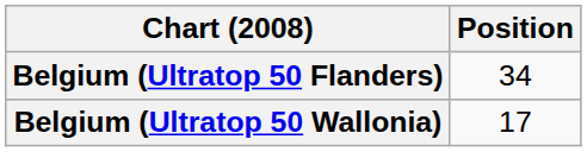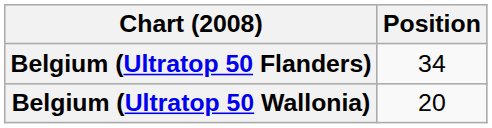 <table class="wikitable plainrowheaders sortable" style="text-align:center">
 <tr>
 <th scope="col">Chart (2008)</th>
 <th scope="col">Position</th>
 </tr>
 <tr>
 <th scope="row">Belgium (<a href='#'>Ultratop 50</a> Flanders)</th>
 <td style="text-align:center;">34</td>
 </tr>
 <tr>
 <th scope="row">Belgium (<a href='#'>Ultratop 50</a> Wallonia)</th>
-<td style="text-align:center;">17</td>
+<td style="text-align:center;">20</td>
 </tr>
 </table>
